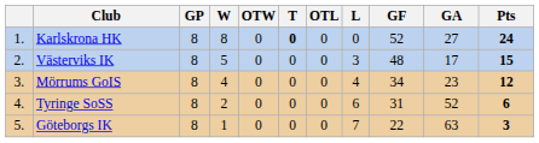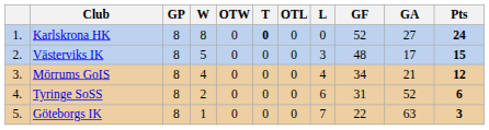 <table class="wikitable">
 <tr>
 <th width="30"></th>
 <th width="200">Club</th>
 <th width="30">GP</th>
 <th width="30">W</th>
 <th width="30">OTW</th>
 <th width="30">T</th>
 <th width="30">OTL</th>
 <th width="30">L</th>
 <th width="70">GF</th>
 <th width="70">GA</th>
 <th width="70">Pts</th>
 </tr>
 <tr bgcolor="#BCD2EE" align="center">
 <td>1.</td>
 <td align="left"><a href='#'>Karlskrona HK</a></td>
 <td>8</td>
 <td>8</td>
 <td>0</td>
 <td><strong>0</strong></td>
 <td>0</td>
 <td>0</td>
 <td>52</td>
 <td>27</td>
 <td><strong>24</strong></td>
 </tr>
 <tr bgcolor="#BCD2EE" align="center">
 <td>2.</td>
 <td align="left"><a href='#'>Västerviks IK</a></td>
 <td>8</td>
 <td>5</td>
 <td>0</td>
 <td>0</td>
 <td>0</td>
 <td>3</td>
 <td>48</td>
 <td>17</td>
 <td><strong>15</strong></td>
 </tr>
 <tr bgcolor="#EECFA1" align="center">
 <td>3.</td>
 <td align="left"><a href='#'>Mörrums GoIS</a></td>
 <td>8</td>
 <td>4</td>
 <td>0</td>
 <td>0</td>
 <td>0</td>
 <td>4</td>
 <td>34</td>
-<td>23</td>
+<td>21</td>
 <td><strong>12</strong></td>
 </tr>
 <tr bgcolor="#EECFA1" align="center">
 <td>4.</td>
 <td align="left"><a href='#'>Tyringe SoSS</a></td>
 <td>8</td>
 <td>2</td>
 <td>0</td>
 <td>0</td>
 <td>0</td>
 <td>6</td>
 <td>31</td>
 <td>52</td>
 <td><strong>6</strong></td>
 </tr>
 <tr bgcolor="#EECFA1" align="center">
 <td>5.</td>
 <td align="left"><a href='#'>Göteborgs IK</a></td>
 <td>8</td>
 <td>1</td>
 <td>0</td>
 <td>0</td>
 <td>0</td>
 <td>7</td>
 <td>22</td>
 <td>63</td>
 <td><strong>3</strong></td>
 </tr>
 </table>
